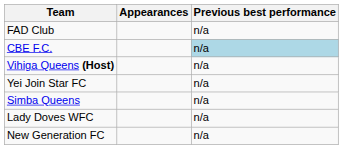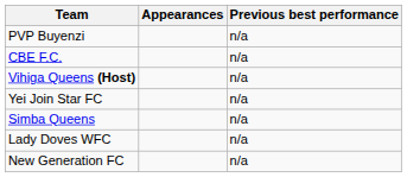 <table class="wikitable sortable" style="text-align: left;">
 <tr>
 <th>Team</th>
 <th>Appearances</th>
 <th>Previous best performance</th>
 </tr>
 <tr>
-<td> FAD Club</td>
+<td> PVP Buyenzi</td>
 <td></td>
 <td>n/a</td>
 </tr>
 <tr>
 <td> <a href='#'>CBE F.C.</a></td>
 <td></td>
-<td style="background: lightblue;">n/a</td>
+<td>n/a</td>
 </tr>
 <tr>
 <td> <a href='#'>Vihiga Queens</a> <strong>(Host)</strong></td>
 <td></td>
 <td>n/a</td>
 </tr>
 <tr>
 <td> Yei Join Star FC</td>
 <td></td>
 <td>n/a</td>
 </tr>
 <tr>
 <td> <a href='#'>Simba Queens</a></td>
 <td></td>
 <td>n/a</td>
 </tr>
 <tr>
 <td> Lady Doves WFC</td>
 <td></td>
 <td>n/a</td>
 </tr>
 <tr>
 <td> New Generation FC</td>
 <td></td>
 <td>n/a</td>
 </tr>
 </table>
